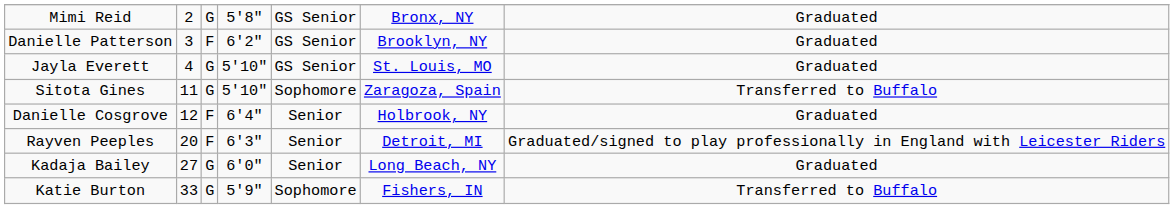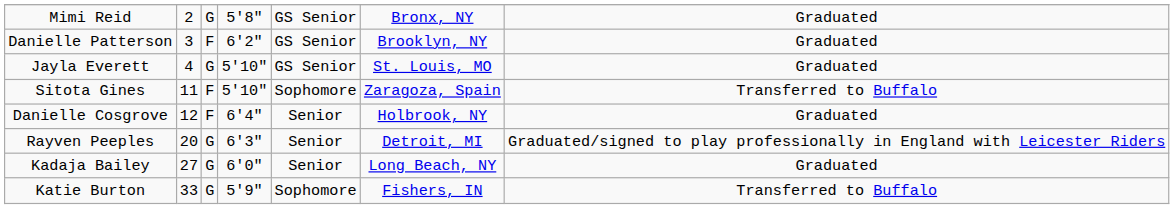 <table class="wikitable sortable" style="text-align: center">
 <tr align=center>
 </tr>
 <tr>
 <td>Mimi Reid</td>
 <td>2</td>
 <td>G</td>
 <td>5'8"</td>
 <td>GS Senior</td>
 <td><a href='#'>Bronx, NY</a></td>
 <td>Graduated</td>
 </tr>
 <tr>
 <td>Danielle Patterson</td>
 <td>3</td>
 <td>F</td>
 <td>6'2"</td>
 <td>GS Senior</td>
 <td><a href='#'>Brooklyn, NY</a></td>
 <td>Graduated</td>
 </tr>
 <tr>
 <td>Jayla Everett</td>
 <td>4</td>
 <td>G</td>
 <td>5'10"</td>
 <td>GS Senior</td>
 <td><a href='#'>St. Louis, MO</a></td>
 <td>Graduated</td>
 </tr>
 <tr>
 <td>Sitota Gines</td>
 <td>11</td>
-<td>G</td>
+<td>F</td>
 <td>5'10"</td>
 <td>Sophomore</td>
 <td><a href='#'>Zaragoza, Spain</a></td>
 <td>Transferred to <a href='#'>Buffalo</a></td>
 </tr>
 <tr>
 <td>Danielle Cosgrove</td>
 <td>12</td>
 <td>F</td>
 <td>6'4"</td>
 <td> Senior</td>
 <td><a href='#'>Holbrook, NY</a></td>
 <td>Graduated</td>
 </tr>
 <tr>
 <td>Rayven Peeples</td>
 <td>20</td>
-<td>F</td>
+<td>G</td>
 <td>6'3"</td>
 <td> Senior</td>
 <td><a href='#'>Detroit, MI</a></td>
 <td>Graduated/signed to play professionally in England with <a href='#'>Leicester Riders</a></td>
 </tr>
 <tr>
 <td>Kadaja Bailey</td>
 <td>27</td>
 <td>G</td>
 <td>6'0"</td>
 <td> Senior</td>
 <td><a href='#'>Long Beach, NY</a></td>
 <td>Graduated</td>
 </tr>
 <tr>
 <td>Katie Burton</td>
 <td>33</td>
 <td>G</td>
 <td>5'9"</td>
 <td>Sophomore</td>
 <td><a href='#'>Fishers, IN</a></td>
 <td>Transferred to <a href='#'>Buffalo</a></td>
 </tr>
 </table>
